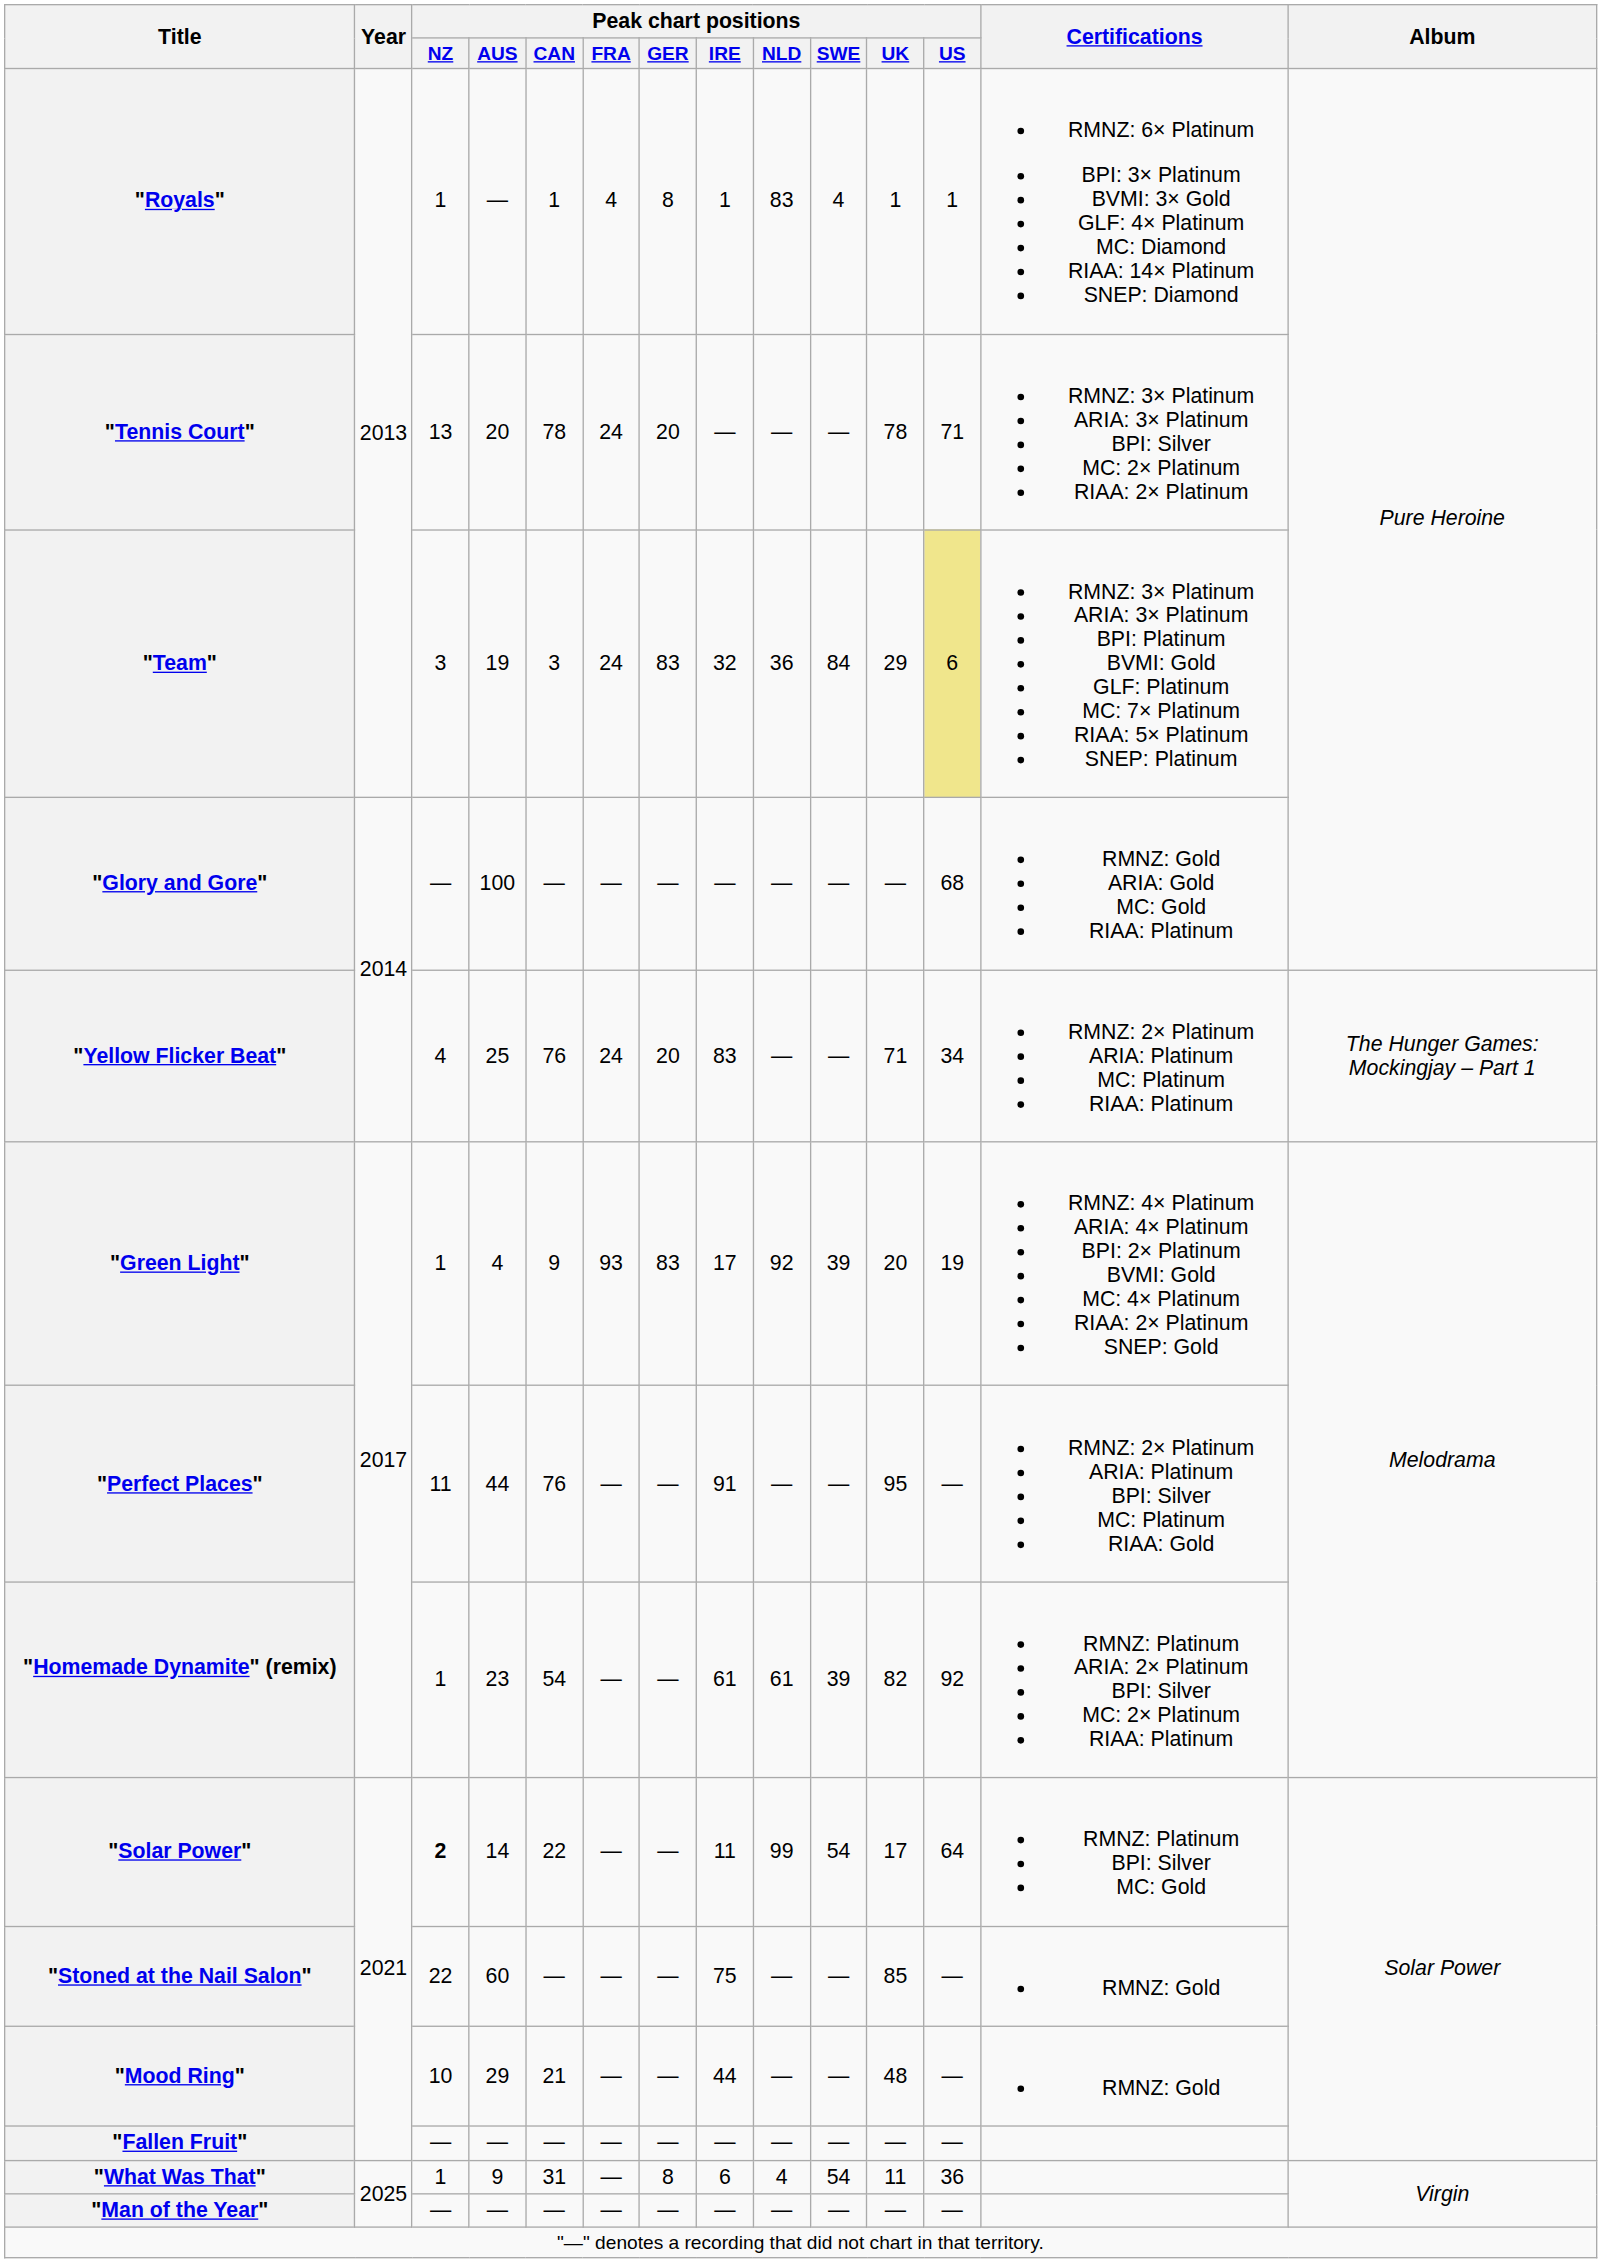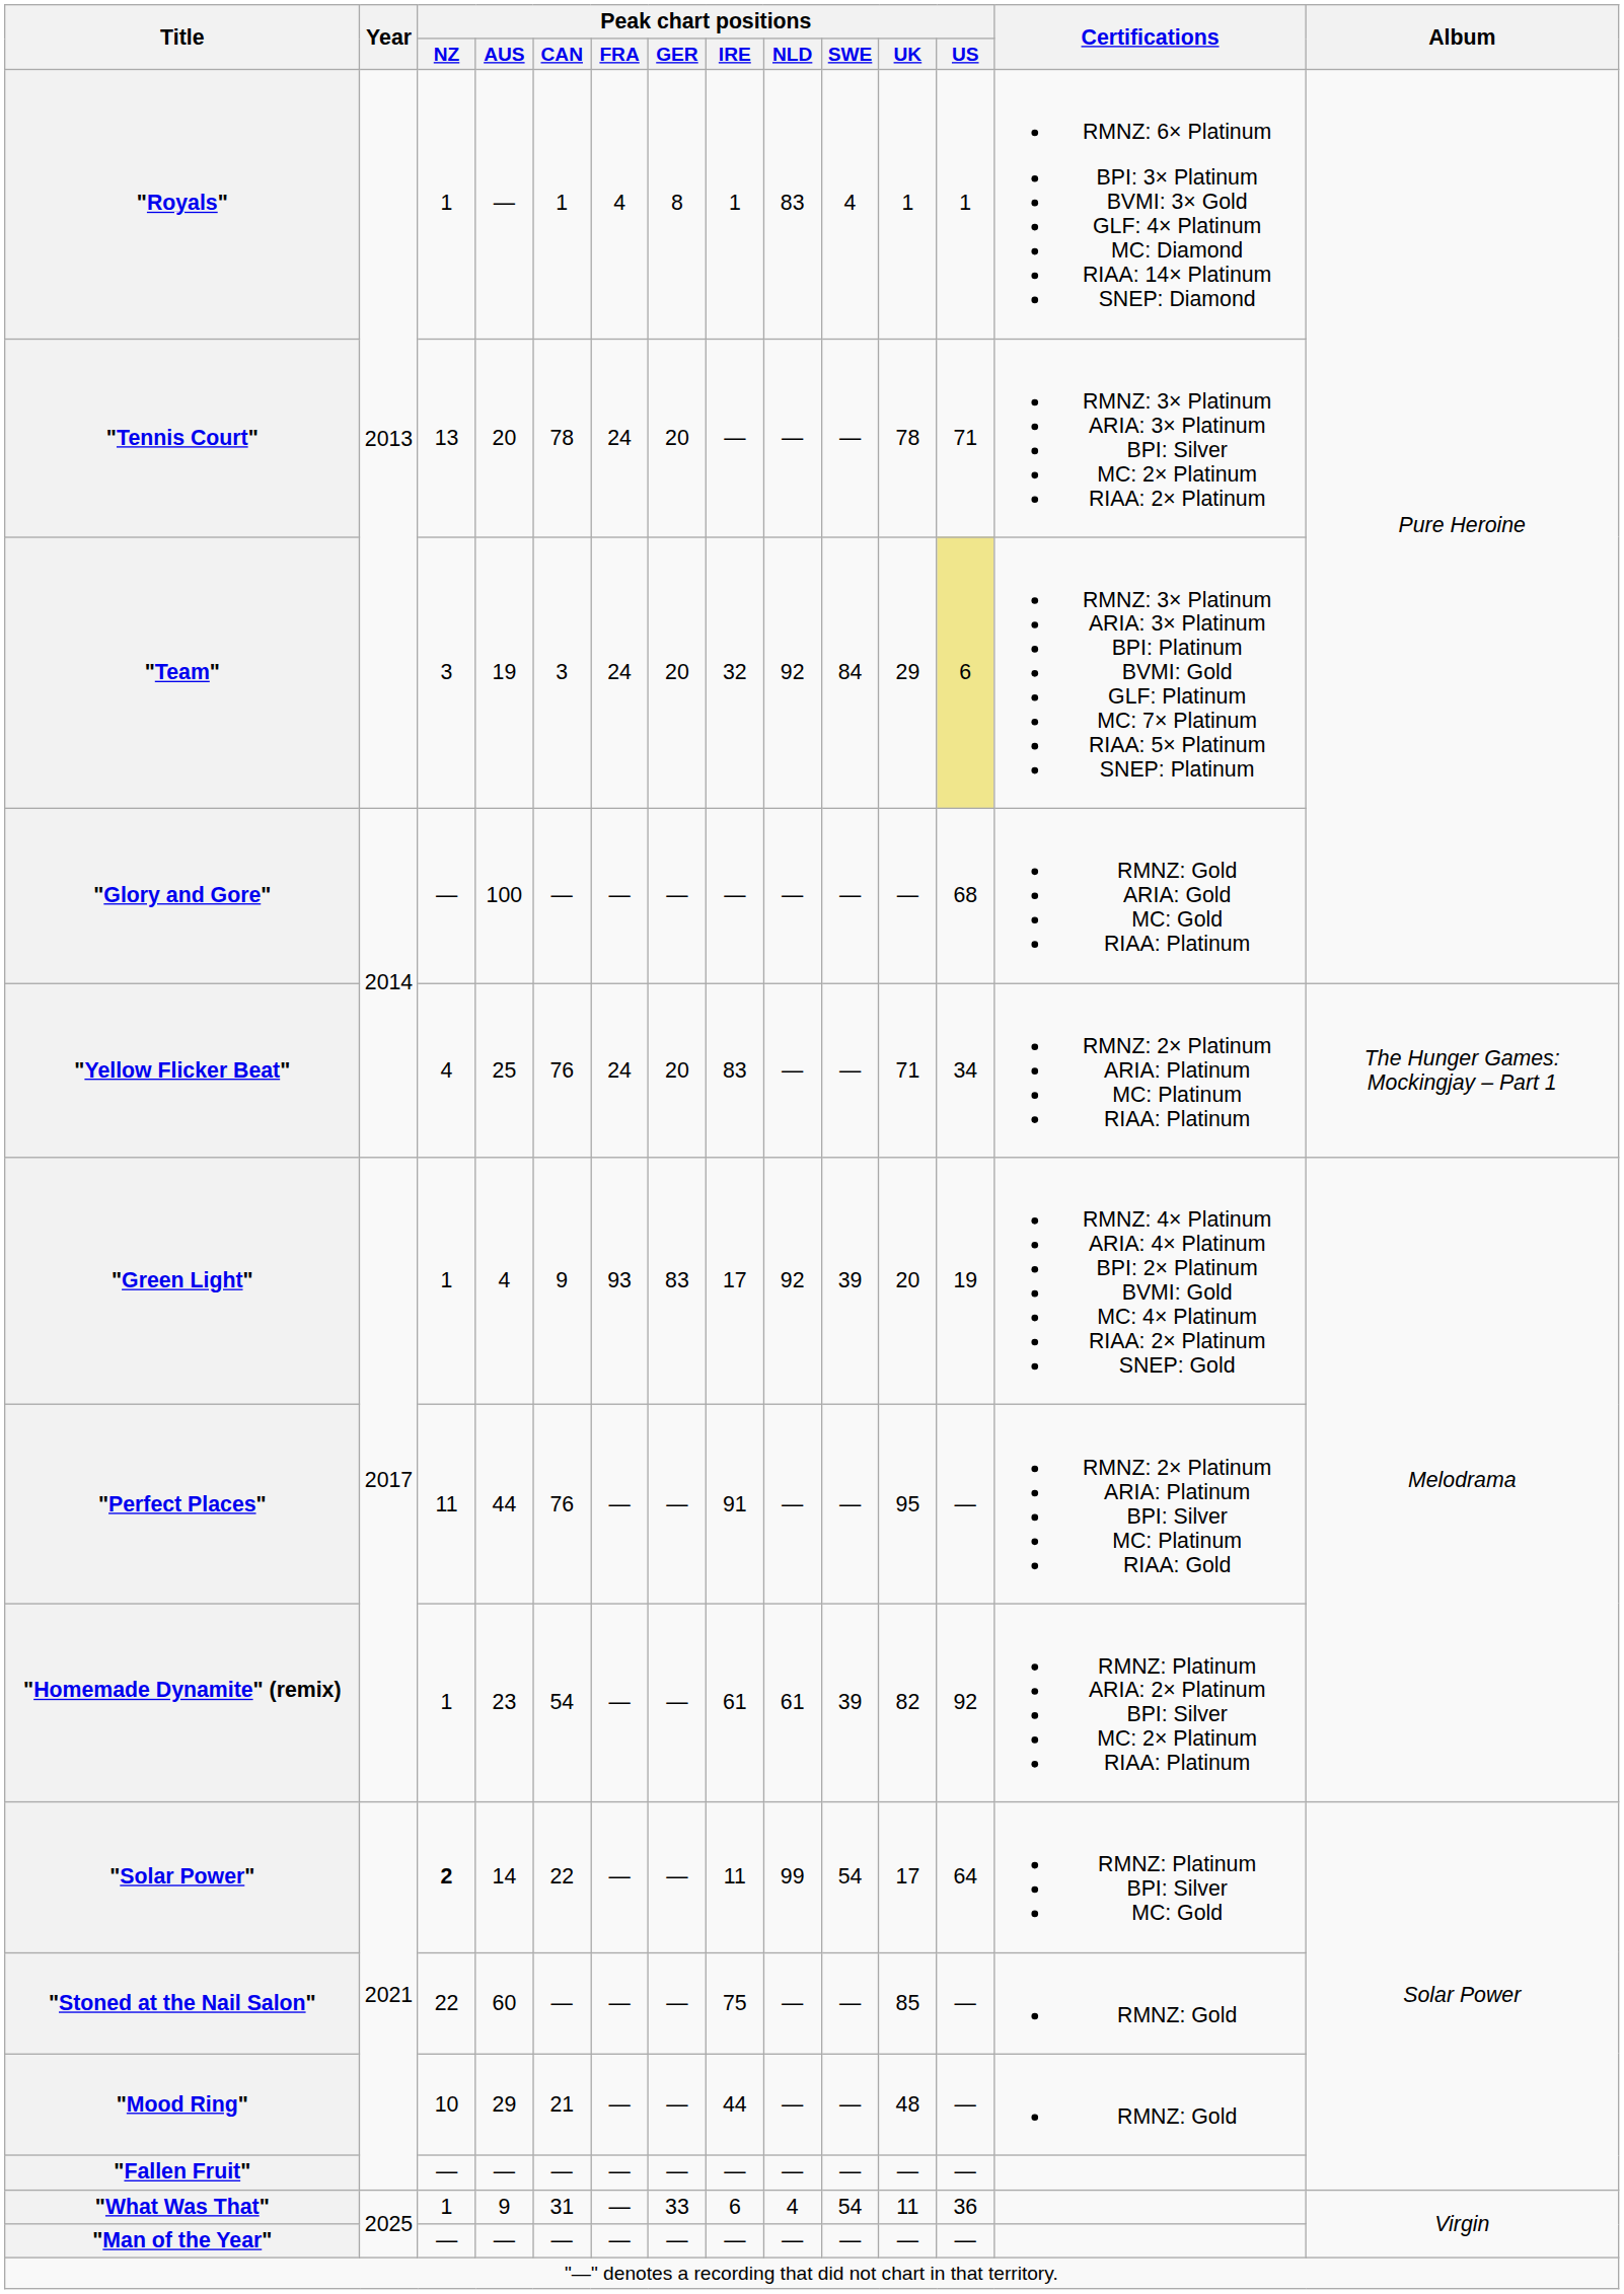 <table class="wikitable plainrowheaders" style="text-align:center;">
 <tr>
 <th scope="col" rowspan="2" style="width:16em;">Title</th>
 <th scope="col" rowspan="2" style="width:1em;">Year</th>
 <th scope="col" colspan="10">Peak chart positions</th>
 <th scope="col" rowspan="2" style="width:14em;"><a href='#'>Certifications</a></th>
 <th scope="col" rowspan="2" style="width:14em;">Album</th>
 </tr>
 <tr>
 <th scope="col" style="width:2.5em;font-size:90%;"><a href='#'>NZ</a><br></th>
 <th scope="col" style="width:2.5em;font-size:90%;"><a href='#'>AUS</a><br></th>
 <th scope="col" style="width:2.5em;font-size:90%;"><a href='#'>CAN</a><br></th>
 <th scope="col" style="width:2.5em;font-size:90%;"><a href='#'>FRA</a><br></th>
 <th scope="col" style="width:2.5em;font-size:90%;"><a href='#'>GER</a><br></th>
 <th scope="col" style="width:2.5em;font-size:90%;"><a href='#'>IRE</a><br></th>
 <th scope="col" style="width:2.5em;font-size:90%;"><a href='#'>NLD</a><br></th>
 <th scope="col" style="width:2.5em;font-size:90%;"><a href='#'>SWE</a><br></th>
 <th scope="col" style="width:2.5em;font-size:90%;"><a href='#'>UK</a><br></th>
 <th scope="col" style="width:2.5em;font-size:90%;"><a href='#'>US</a><br></th>
 </tr>
 <tr>
 <th scope="row">"<a href='#'>Royals</a>"</th>
 <td rowspan= "3">2013</td>
 <td>1</td>
 <td>—</td>
 <td>1</td>
 <td>4</td>
 <td>8</td>
 <td>1</td>
 <td>83</td>
 <td>4</td>
 <td>1</td>
 <td>1</td>
 <td><br><ul><li>RMNZ: 6× Platinum</li></ul><ul><li>BPI: 3× Platinum</li><li>BVMI: 3× Gold</li><li>GLF: 4× Platinum</li><li>MC: Diamond</li><li>RIAA: 14× Platinum</li><li>SNEP: Diamond</li></ul></td>
 <td rowspan="4"><em>Pure Heroine</em></td>
 </tr>
 <tr>
 <th scope="row">"<a href='#'>Tennis Court</a>"</th>
 <td>13</td>
 <td>20</td>
 <td>78</td>
 <td>24</td>
 <td>20</td>
 <td>—</td>
 <td>—</td>
 <td>—</td>
 <td>78</td>
 <td>71</td>
 <td><br><ul><li>RMNZ: 3× Platinum</li><li>ARIA: 3× Platinum</li><li>BPI: Silver</li><li>MC: 2× Platinum</li><li>RIAA: 2× Platinum</li></ul></td>
 </tr>
 <tr>
 <th scope="row">"<a href='#'>Team</a>"</th>
 <td>3</td>
 <td>19</td>
 <td>3</td>
 <td>24</td>
-<td>83</td>
+<td>20</td>
 <td>32</td>
-<td>36</td>
+<td>92</td>
 <td>84</td>
 <td>29</td>
 <td style="background: khaki;">6</td>
 <td><br><ul><li>RMNZ: 3× Platinum</li><li>ARIA: 3× Platinum</li><li>BPI: Platinum</li><li>BVMI: Gold</li><li>GLF: Platinum</li><li>MC: 7× Platinum</li><li>RIAA: 5× Platinum</li><li>SNEP: Platinum</li></ul></td>
 </tr>
 <tr>
 <th scope="row">"<a href='#'>Glory and Gore</a>"</th>
 <td rowspan= "2">2014</td>
 <td>—</td>
 <td>100</td>
 <td>—</td>
 <td>—</td>
 <td>—</td>
 <td>—</td>
 <td>—</td>
 <td>—</td>
 <td>—</td>
 <td>68</td>
 <td><br><ul><li>RMNZ: Gold</li><li>ARIA: Gold</li><li>MC: Gold</li><li>RIAA: Platinum</li></ul></td>
 </tr>
 <tr>
 <th scope="row">"<a href='#'>Yellow Flicker Beat</a>"</th>
 <td>4</td>
 <td>25</td>
 <td>76</td>
 <td>24</td>
 <td>20</td>
 <td>83</td>
 <td>—</td>
 <td>—</td>
 <td>71</td>
 <td>34</td>
 <td><br><ul><li>RMNZ: 2× Platinum</li><li>ARIA: Platinum</li><li>MC: Platinum</li><li>RIAA: Platinum</li></ul></td>
 <td><em>The Hunger Games: Mockingjay – Part 1</em></td>
 </tr>
 <tr>
 <th scope="row">"<a href='#'>Green Light</a>"</th>
 <td rowspan= "3">2017</td>
 <td>1</td>
 <td>4</td>
 <td>9</td>
 <td>93</td>
 <td>83</td>
 <td>17</td>
 <td>92</td>
 <td>39</td>
 <td>20</td>
 <td>19</td>
 <td><br><ul><li>RMNZ: 4× Platinum</li><li>ARIA: 4× Platinum</li><li>BPI: 2× Platinum</li><li>BVMI: Gold</li><li>MC: 4× Platinum</li><li>RIAA: 2× Platinum</li><li>SNEP: Gold</li></ul></td>
 <td rowspan= "3"><em>Melodrama</em></td>
 </tr>
 <tr>
 <th scope="row">"<a href='#'>Perfect Places</a>"</th>
 <td>11</td>
 <td>44</td>
 <td>76</td>
 <td>—</td>
 <td>—</td>
 <td>91</td>
 <td>—</td>
 <td>—</td>
 <td>95</td>
 <td>—</td>
 <td><br><ul><li>RMNZ: 2× Platinum</li><li>ARIA: Platinum</li><li>BPI: Silver</li><li>MC: Platinum</li><li>RIAA: Gold</li></ul></td>
 </tr>
 <tr>
 <th scope="row">"<a href='#'>Homemade Dynamite</a>" (remix)<br><br></th>
 <td>1</td>
 <td>23</td>
 <td>54</td>
 <td>—</td>
 <td>—</td>
 <td>61</td>
 <td>61</td>
 <td>39</td>
 <td>82</td>
 <td>92</td>
 <td><br><ul><li>RMNZ: Platinum</li><li>ARIA: 2× Platinum</li><li>BPI: Silver</li><li>MC: 2× Platinum</li><li>RIAA: Platinum</li></ul></td>
 </tr>
 <tr>
 <th scope="row">"<a href='#'>Solar Power</a>"</th>
 <td rowspan="4">2021</td>
 <td><strong>2</strong></td>
 <td>14</td>
 <td>22</td>
 <td>—</td>
 <td>—</td>
 <td>11</td>
 <td>99</td>
 <td>54</td>
 <td>17</td>
 <td>64</td>
 <td><br><ul><li>RMNZ: Platinum</li><li>BPI: Silver</li><li>MC: Gold</li></ul></td>
 <td rowspan="4"><em>Solar Power</em></td>
 </tr>
 <tr>
 <th scope="row">"<a href='#'>Stoned at the Nail Salon</a>"</th>
 <td>22</td>
 <td>60</td>
 <td>—</td>
 <td>—</td>
 <td>—</td>
 <td>75</td>
 <td>—</td>
 <td>—</td>
 <td>85</td>
 <td>—</td>
 <td><br><ul><li>RMNZ: Gold</li></ul></td>
 </tr>
 <tr>
 <th scope="row">"<a href='#'>Mood Ring</a>"</th>
 <td>10</td>
 <td>29</td>
 <td>21</td>
 <td>—</td>
 <td>—</td>
 <td>44</td>
 <td>—</td>
 <td>—</td>
 <td>48</td>
 <td>—</td>
 <td><br><ul><li>RMNZ: Gold</li></ul></td>
 </tr>
 <tr>
 <th scope="row">"<a href='#'>Fallen Fruit</a>"</th>
 <td>—</td>
 <td>—</td>
 <td>—</td>
 <td>—</td>
 <td>—</td>
 <td>—</td>
 <td>—</td>
 <td>—</td>
 <td>—</td>
 <td>—</td>
 <td></td>
 </tr>
 <tr>
 <th scope="row">"<a href='#'>What Was That</a>"</th>
 <td rowspan="2">2025</td>
 <td>1</td>
 <td>9</td>
 <td>31</td>
 <td>—</td>
-<td>8</td>
+<td>33</td>
 <td>6</td>
 <td>4</td>
 <td>54</td>
 <td>11</td>
 <td>36</td>
 <td></td>
 <td rowspan="2"><em>Virgin</em></td>
 </tr>
 <tr>
 <th scope="row">"<a href='#'>Man of the Year</a>"</th>
 <td>—</td>
 <td>—</td>
 <td>—</td>
 <td>—</td>
 <td>—</td>
 <td>—</td>
 <td>—</td>
 <td>—</td>
 <td>—</td>
 <td>—</td>
 <td></td>
 </tr>
 <tr>
 <td colspan="15" style="font-size:90%">"—" denotes a recording that did not chart in that territory.</td>
 </tr>
 </table>
